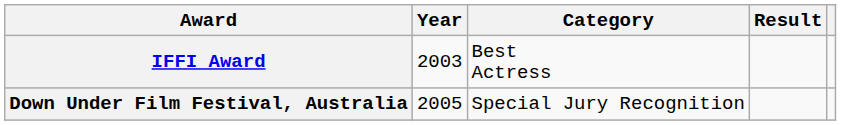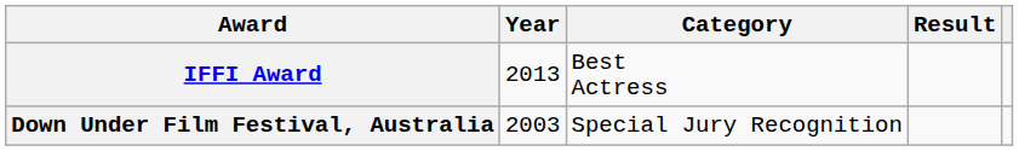 <table class="wikitable sortable">
 <tr>
 <th>Award</th>
 <th>Year</th>
 <th>Category</th>
 <th>Result</th>
 <th></th>
 </tr>
 <tr>
 <th><a href='#'>IFFI Award</a></th>
-<td>2003</td>
+<td>2013</td>
 <td>Best<br>Actress</td>
 <td></td>
 <td></td>
 </tr>
 <tr>
 <th>Down Under Film Festival, Australia</th>
-<td>2005</td>
+<td>2003</td>
 <td>Special Jury Recognition</td>
 <td></td>
 <td></td>
 </tr>
 </table>
